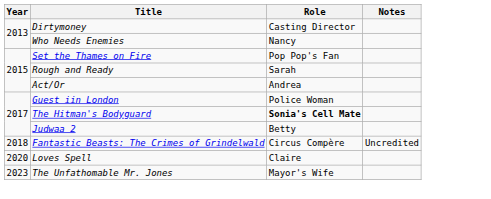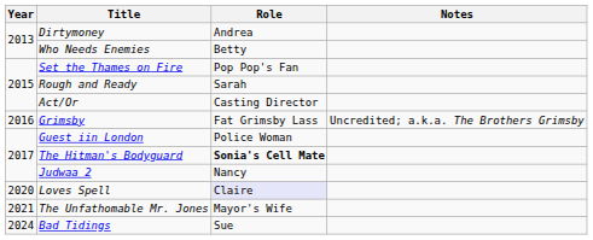 <table class="wikitable">
 <tr>
 <th>Year</th>
 <th>Title</th>
 <th>Role</th>
 <th>Notes</th>
 </tr>
 <tr>
 <td rowspan="2">2013</td>
 <td><em>Dirtymoney</em></td>
-<td>Casting Director</td>
+<td>Andrea</td>
 <td></td>
 </tr>
 <tr>
 <td><em>Who Needs Enemies</em></td>
-<td>Nancy</td>
+<td>Betty</td>
 <td></td>
 </tr>
 <tr>
 <td rowspan="3">2015</td>
 <td><em><a href='#'>Set the Thames on Fire</a></em></td>
 <td>Pop Pop's Fan</td>
 <td></td>
 </tr>
 <tr>
 <td><em>Rough and Ready</em></td>
 <td>Sarah</td>
 <td></td>
 </tr>
 <tr>
 <td><em>Act/Or</em></td>
-<td>Andrea</td>
+<td>Casting Director</td>
 <td></td>
+</tr>
+<tr>
+<td>2016</td>
+<td><em><a href='#'>Grimsby</a></em></td>
+<td>Fat Grimsby Lass</td>
+<td>Uncredited; a.k.a. <em>The Brothers Grimsby</em></td>
 </tr>
 <tr>
 <td rowspan="3">2017</td>
 <td><em><a href='#'>Guest iin London</a></em></td>
 <td>Police Woman</td>
 <td></td>
 </tr>
 <tr>
 <td><em><a href='#'>The Hitman's Bodyguard</a></em></td>
 <td><strong>Sonia's Cell Mate</strong></td>
 <td></td>
 </tr>
 <tr>
 <td><em><a href='#'>Judwaa 2</a></em></td>
-<td>Betty</td>
+<td>Nancy</td>
 <td></td>
-</tr>
-<tr>
-<td>2018</td>
-<td><em><a href='#'>Fantastic Beasts: The Crimes of Grindelwald</a></em></td>
-<td>Circus Compère</td>
-<td>Uncredited</td>
 </tr>
 <tr>
 <td>2020</td>
 <td><em>Loves Spell</em></td>
-<td>Claire</td>
+<td style="background: lavender;">Claire</td>
 <td></td>
 </tr>
 <tr>
-<td>2023</td>
+<td>2021</td>
 <td><em>The Unfathomable Mr. Jones</em></td>
 <td>Mayor's Wife</td>
 <td></td>
 </tr>
+<tr>
+<td>2024</td>
+<td><em><a href='#'>Bad Tidings</a></em></td>
+<td>Sue</td>
+<td></td>
+</tr>
 </table>
